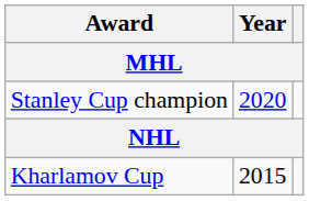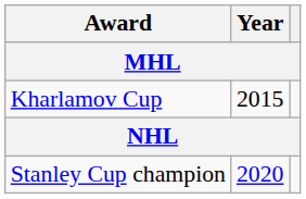 <table class="wikitable">
 <tr>
 <th>Award</th>
 <th>Year</th>
 <th></th>
 </tr>
 <tr>
 <th colspan="3"><a href='#'>MHL</a></th>
 </tr>
 <tr>
-<td><a href='#'>Stanley Cup</a> champion</td>
-<td><a href='#'>2020</a></td>
+<td><a href='#'>Kharlamov Cup</a></td>
+<td>2015</td>
 <td></td>
 </tr>
 <tr>
 <th colspan="3"><a href='#'>NHL</a></th>
 </tr>
 <tr>
-<td><a href='#'>Kharlamov Cup</a></td>
-<td>2015</td>
+<td><a href='#'>Stanley Cup</a> champion</td>
+<td><a href='#'>2020</a></td>
 <td></td>
 </tr>
 </table>
